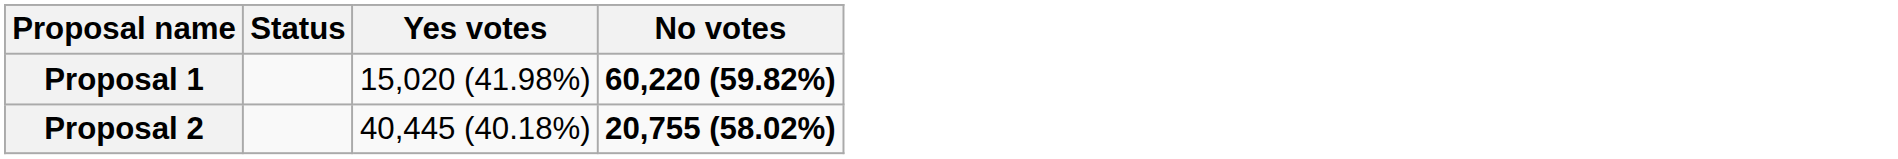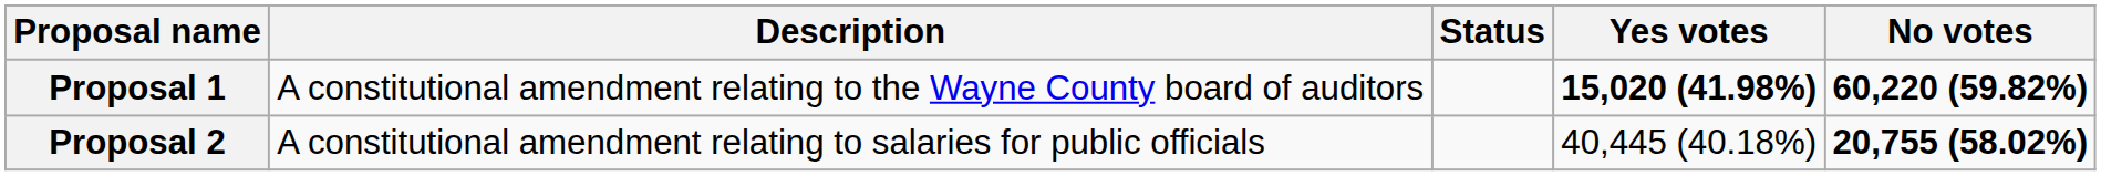 <table class="wikitable sortable plainrowheaders">
 <tr>
 <th scope="col">Proposal name</th>
+<th class="unsortable" scope="col">Description</th>
 <th scope="col">Status</th>
 <th scope="col">Yes votes</th>
 <th scope="col">No votes</th>
 </tr>
 <tr>
 <th scope="row">Proposal 1</th>
+<td>A constitutional amendment relating to the <a href='#'>Wayne County</a> board of auditors</td>
 <td></td>
-<td>15,020 (41.98%)</td>
+<td><strong>15,020 (41.98%)</strong></td>
 <td><strong>60,220 (59.82%)</strong></td>
 </tr>
 <tr>
 <th scope="row">Proposal 2</th>
+<td>A constitutional amendment relating to salaries for public officials</td>
 <td></td>
 <td>40,445 (40.18%)</td>
 <td><strong>20,755 (58.02%)</strong></td>
 </tr>
 </table>
